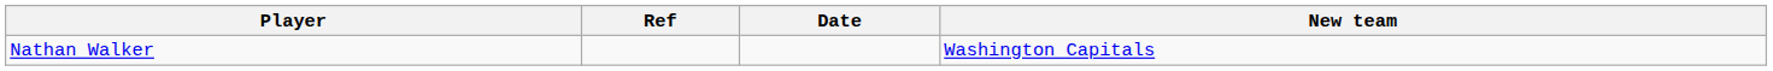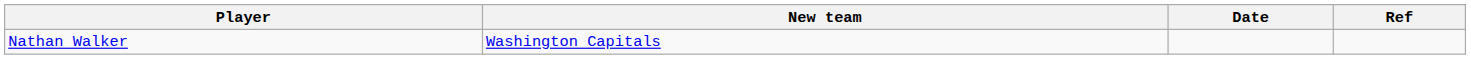 <table class="wikitable" width=98%>
 <tr style="background:#ddd; text-align:center;">
 <th>Player</th>
+<th>New team</th>
+<th>Date</th>
 <th>Ref</th>
-<th>Date</th>
-<th>New team</th>
 </tr>
 <tr>
 <td><a href='#'>Nathan Walker</a></td>
+<td><a href='#'>Washington Capitals</a></td>
 <td></td>
 <td></td>
-<td><a href='#'>Washington Capitals</a></td>
 </tr>
 </table>
